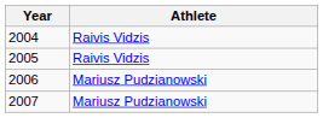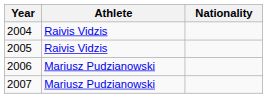 <table width=370px class="wikitable">
 <tr>
 <th>Year</th>
 <th>Athlete</th>
+<th>Nationality</th>
 </tr>
 <tr>
 <td>2004</td>
 <td><a href='#'>Raivis Vidzis</a></td>
+<td></td>
 </tr>
 <tr>
 <td>2005</td>
 <td><a href='#'>Raivis Vidzis</a></td>
+<td></td>
 </tr>
 <tr>
 <td>2006</td>
 <td><a href='#'>Mariusz Pudzianowski</a></td>
+<td></td>
 </tr>
 <tr>
 <td>2007</td>
 <td><a href='#'>Mariusz Pudzianowski</a></td>
+<td></td>
 </tr>
 </table>
